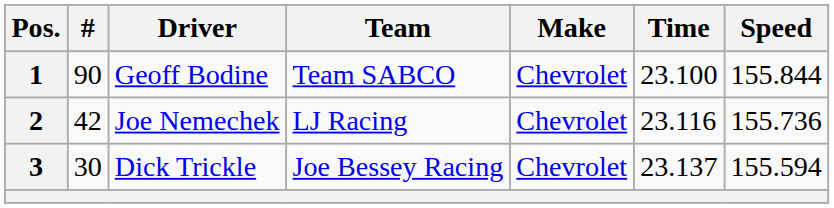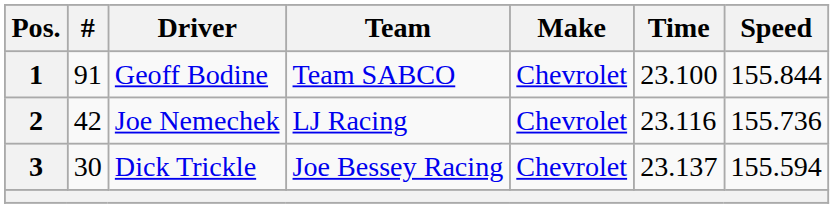 <table class="wikitable" style="font-size:95%">
 <tr>
 <th>Pos.</th>
 <th>#</th>
 <th>Driver</th>
 <th>Team</th>
 <th>Make</th>
 <th>Time</th>
 <th>Speed</th>
 </tr>
 <tr>
 <th>1</th>
-<td>90</td>
+<td>91</td>
 <td><a href='#'>Geoff Bodine</a></td>
 <td><a href='#'>Team SABCO</a></td>
 <td><a href='#'>Chevrolet</a></td>
 <td>23.100</td>
 <td>155.844</td>
 </tr>
 <tr>
 <th>2</th>
 <td>42</td>
 <td><a href='#'>Joe Nemechek</a></td>
 <td><a href='#'>LJ Racing</a></td>
 <td><a href='#'>Chevrolet</a></td>
 <td>23.116</td>
 <td>155.736</td>
 </tr>
 <tr>
 <th>3</th>
 <td>30</td>
 <td><a href='#'>Dick Trickle</a></td>
 <td><a href='#'>Joe Bessey Racing</a></td>
 <td><a href='#'>Chevrolet</a></td>
 <td>23.137</td>
 <td>155.594</td>
 </tr>
 <tr>
 <th colspan="7"></th>
 </tr>
 </table>
